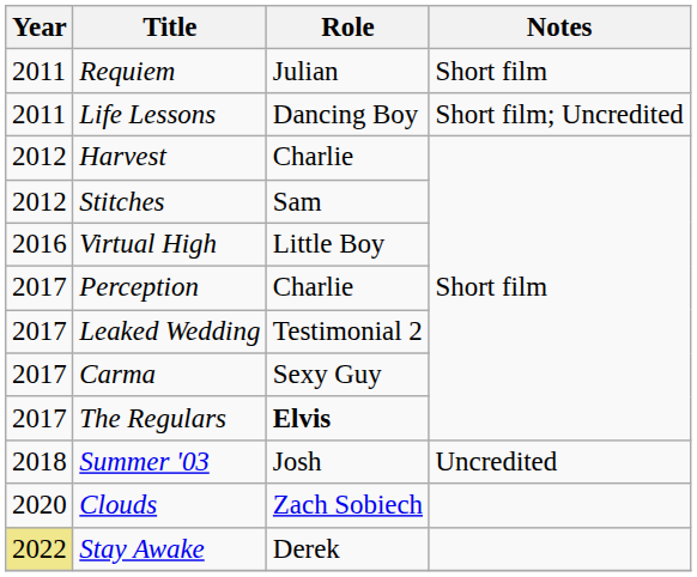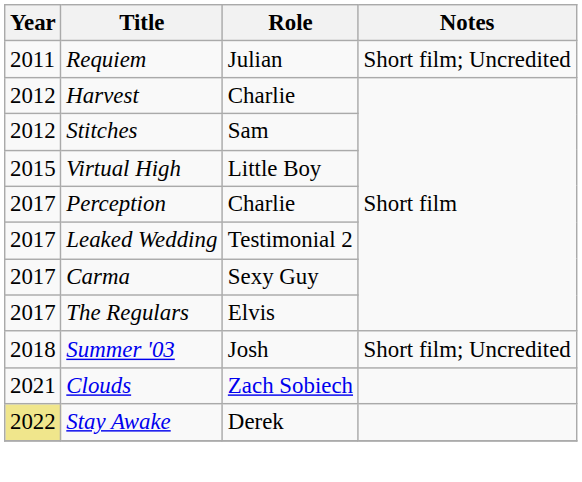 <table class="wikitable sortable">
 <tr>
 <th>Year</th>
 <th>Title</th>
 <th>Role</th>
 <th>Notes</th>
 </tr>
 <tr>
 <td>2011</td>
 <td><em>Requiem</em></td>
 <td>Julian</td>
-<td>Short film</td>
-</tr>
-<tr>
-<td>2011</td>
-<td><em>Life Lessons</em></td>
-<td>Dancing Boy</td>
 <td>Short film; Uncredited</td>
 </tr>
 <tr>
 <td>2012</td>
 <td><em>Harvest</em></td>
 <td>Charlie</td>
 <td rowspan="7">Short film</td>
 </tr>
 <tr>
 <td>2012</td>
 <td><em>Stitches</em></td>
 <td>Sam</td>
 </tr>
 <tr>
-<td>2016</td>
+<td>2015</td>
 <td><em>Virtual High</em></td>
 <td>Little Boy</td>
 </tr>
 <tr>
 <td>2017</td>
 <td><em>Perception</em></td>
 <td>Charlie</td>
 </tr>
 <tr>
 <td>2017</td>
 <td><em>Leaked Wedding</em></td>
 <td>Testimonial 2</td>
 </tr>
 <tr>
 <td>2017</td>
 <td><em>Carma</em></td>
 <td>Sexy Guy</td>
 </tr>
 <tr>
 <td>2017</td>
 <td><em>The Regulars</em></td>
-<td><strong>Elvis</strong></td>
+<td>Elvis</td>
 </tr>
 <tr>
 <td>2018</td>
 <td><em><a href='#'>Summer '03</a></em></td>
 <td>Josh</td>
-<td>Uncredited</td>
+<td>Short film; Uncredited</td>
 </tr>
 <tr>
-<td>2020</td>
+<td>2021</td>
 <td><em><a href='#'>Clouds</a></em></td>
 <td><a href='#'>Zach Sobiech</a></td>
 <td></td>
 </tr>
 <tr>
 <td style="background: khaki;">2022</td>
 <td><em><a href='#'>Stay Awake</a></em></td>
 <td>Derek</td>
 <td></td>
 </tr>
 <tr>
 </tr>
 </table>
